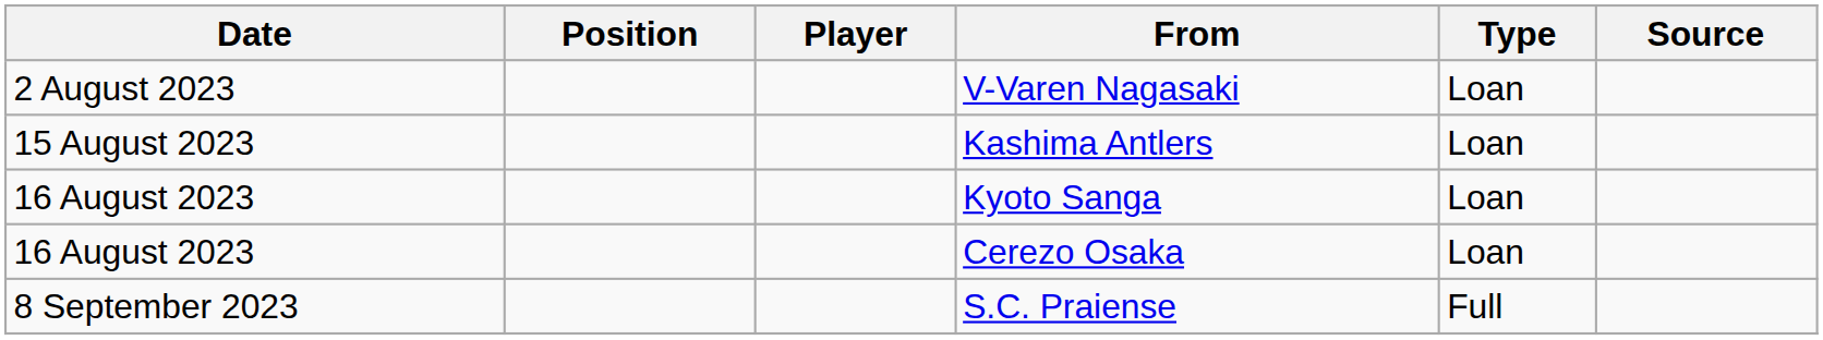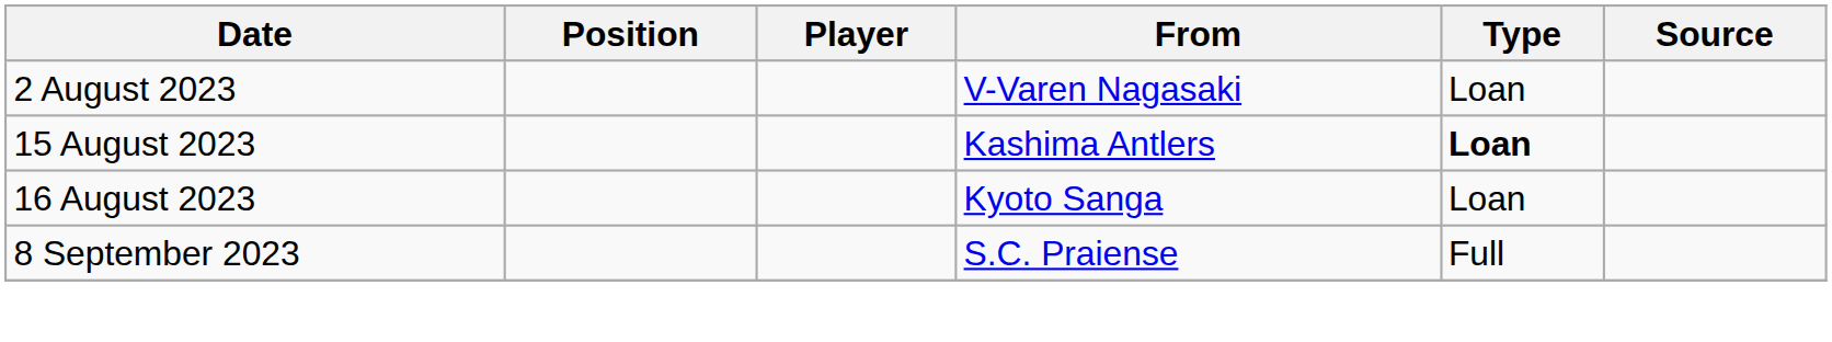 <table class="wikitable sortable" style="width:90%; text-align:center; font-size:95%; text-align:left;">
 <tr>
 <th>Date</th>
 <th>Position</th>
 <th>Player</th>
 <th>From</th>
 <th>Type</th>
 <th>Source</th>
 </tr>
 <tr>
 <td>2 August 2023</td>
 <td></td>
 <td></td>
 <td> <a href='#'>V-Varen Nagasaki</a></td>
 <td>Loan</td>
 <td></td>
 </tr>
 <tr>
 <td>15 August 2023</td>
 <td></td>
 <td></td>
 <td> <a href='#'>Kashima Antlers</a></td>
-<td>Loan</td>
+<td><strong>Loan</strong></td>
 <td></td>
 </tr>
 <tr>
 <td>16 August 2023</td>
 <td></td>
 <td></td>
 <td> <a href='#'>Kyoto Sanga</a></td>
-<td>Loan</td>
-<td></td>
-</tr>
-<tr>
-<td>16 August 2023</td>
-<td></td>
-<td></td>
-<td> <a href='#'>Cerezo Osaka</a></td>
 <td>Loan</td>
 <td></td>
 </tr>
 <tr>
 <td>8 September 2023</td>
 <td></td>
 <td></td>
 <td> <a href='#'>S.C. Praiense</a></td>
 <td>Full</td>
 <td></td>
 </tr>
 <tr>
 </tr>
 </table>
